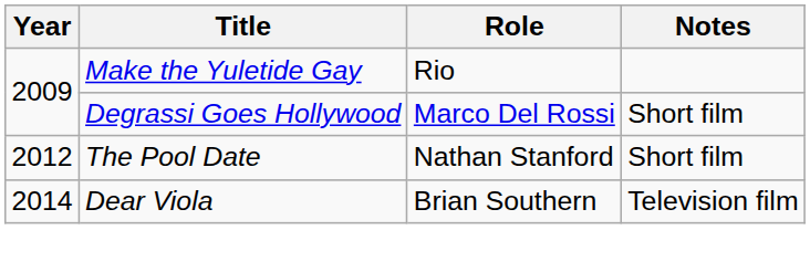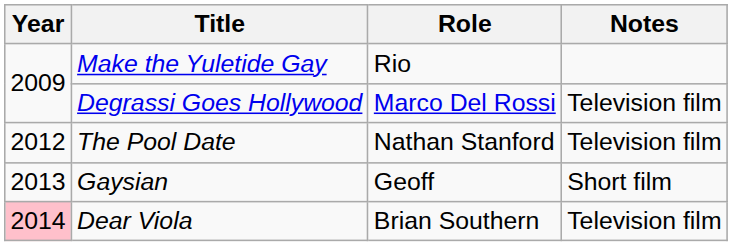 <table class="wikitable">
 <tr>
 <th>Year</th>
 <th>Title</th>
 <th>Role</th>
 <th>Notes</th>
 </tr>
 <tr>
 <td rowspan="2">2009</td>
 <td><em><a href='#'>Make the Yuletide Gay</a></em></td>
 <td>Rio</td>
 <td></td>
 </tr>
 <tr>
 <td><em><a href='#'>Degrassi Goes Hollywood</a></em></td>
 <td><a href='#'>Marco Del Rossi</a></td>
-<td>Short film</td>
+<td>Television film</td>
 </tr>
 <tr>
 <td>2012</td>
 <td><em>The Pool Date</em></td>
 <td>Nathan Stanford</td>
+<td>Television film</td>
+</tr>
+<tr>
+<td>2013</td>
+<td><em>Gaysian</em></td>
+<td>Geoff</td>
 <td>Short film</td>
 </tr>
 <tr>
-<td>2014</td>
+<td style="background: pink;">2014</td>
 <td><em>Dear Viola</em></td>
 <td>Brian Southern</td>
 <td>Television film</td>
 </tr>
 </table>
